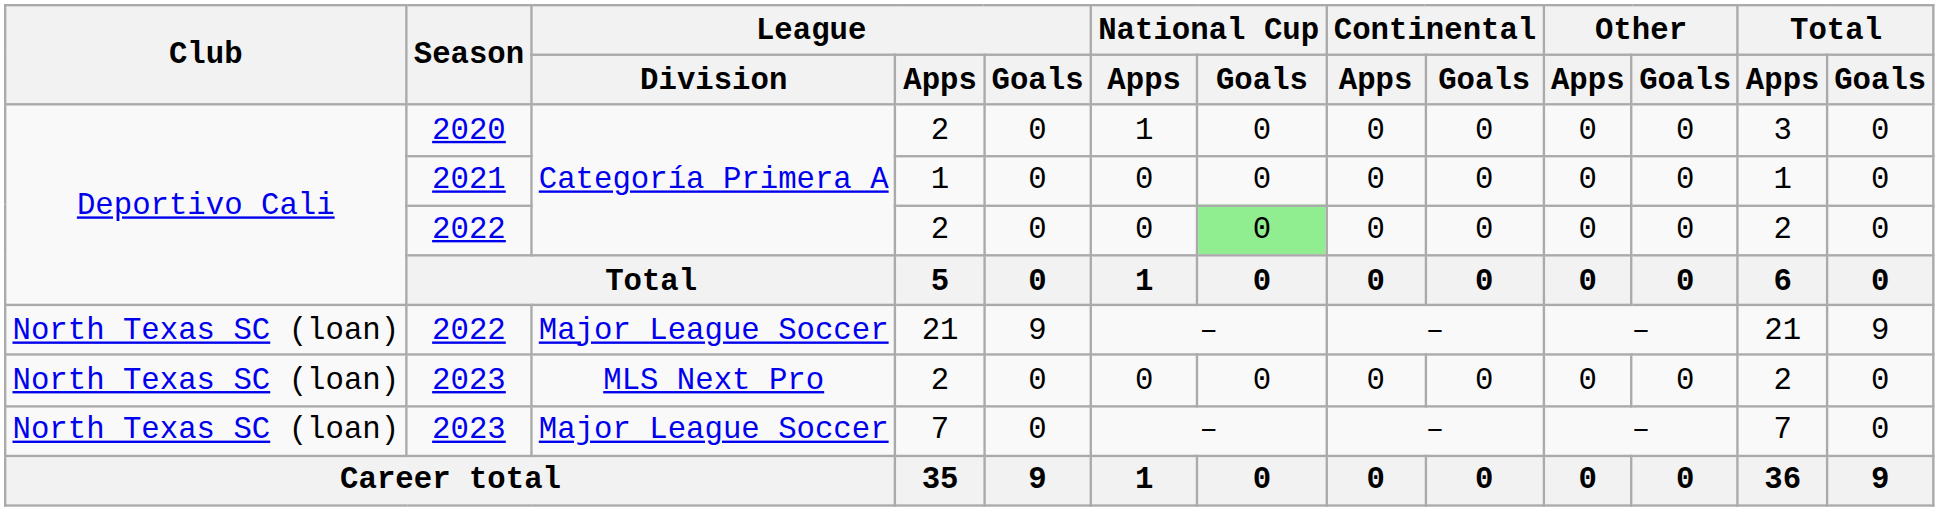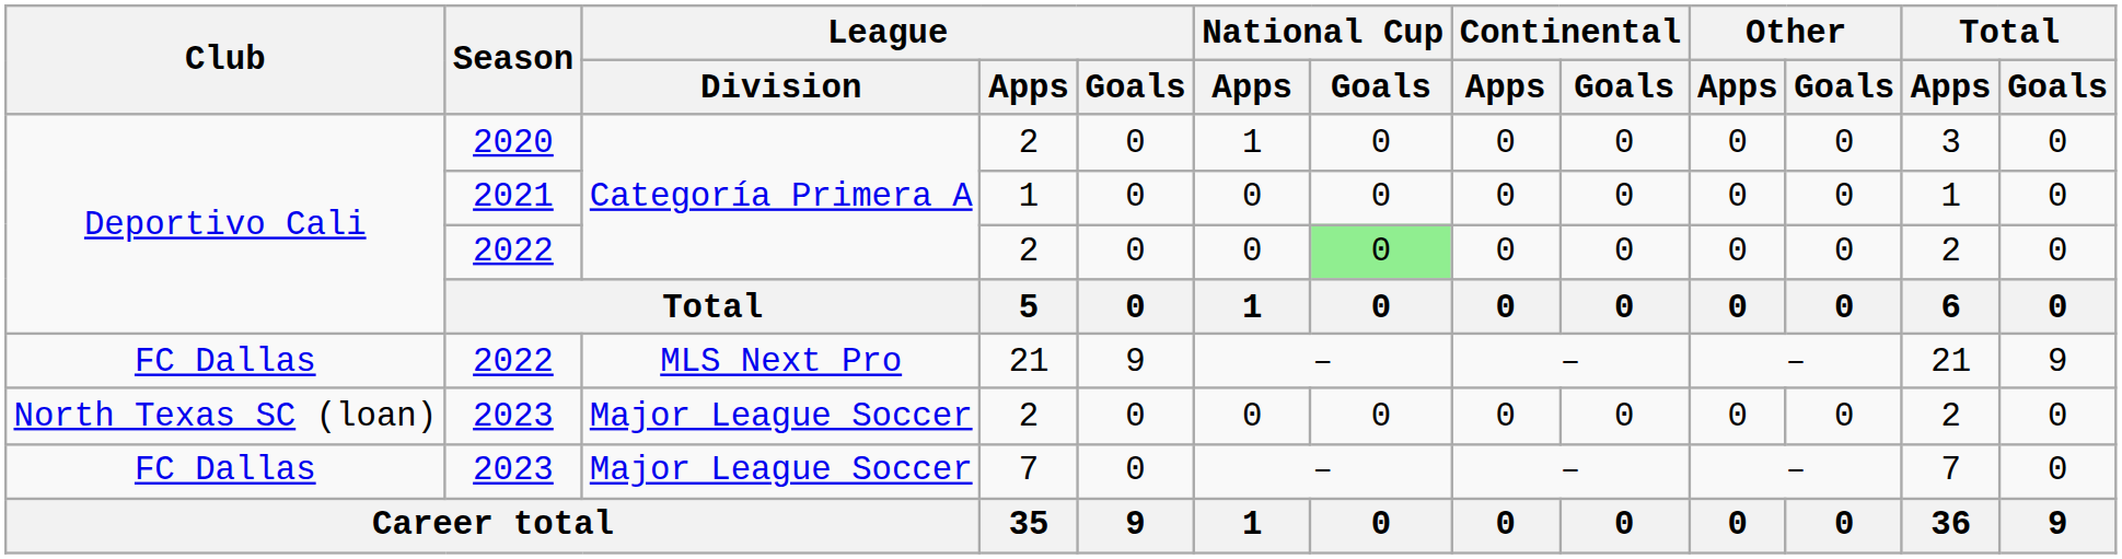 <table class="wikitable" style="text-align: center">
 <tr>
 <th rowspan="2">Club</th>
 <th rowspan="2">Season</th>
 <th colspan="3">League</th>
 <th colspan="2">National Cup</th>
 <th colspan="2">Continental</th>
 <th colspan="2">Other</th>
 <th colspan="2">Total</th>
 </tr>
 <tr>
 <th>Division</th>
 <th>Apps</th>
 <th>Goals</th>
 <th>Apps</th>
 <th>Goals</th>
 <th>Apps</th>
 <th>Goals</th>
 <th>Apps</th>
 <th>Goals</th>
 <th>Apps</th>
 <th>Goals</th>
 </tr>
 <tr>
 <td rowspan="4"><a href='#'>Deportivo Cali</a></td>
 <td><a href='#'>2020</a></td>
 <td rowspan="3"><a href='#'>Categoría Primera A</a></td>
 <td>2</td>
 <td>0</td>
 <td>1</td>
 <td>0</td>
 <td>0</td>
 <td>0</td>
 <td>0</td>
 <td>0</td>
 <td>3</td>
 <td>0</td>
 </tr>
 <tr>
 <td><a href='#'>2021</a></td>
 <td>1</td>
 <td>0</td>
 <td>0</td>
 <td>0</td>
 <td>0</td>
 <td>0</td>
 <td>0</td>
 <td>0</td>
 <td>1</td>
 <td>0</td>
 </tr>
 <tr>
 <td><a href='#'>2022</a></td>
 <td>2</td>
 <td>0</td>
 <td>0</td>
 <td style="background: lightgreen;">0</td>
 <td>0</td>
 <td>0</td>
 <td>0</td>
 <td>0</td>
 <td>2</td>
 <td>0</td>
 </tr>
 <tr>
 <th colspan="2"><strong>Total</strong></th>
 <th>5</th>
 <th>0</th>
 <th>1</th>
 <th>0</th>
 <th>0</th>
 <th>0</th>
 <th>0</th>
 <th>0</th>
 <th>6</th>
 <th>0</th>
 </tr>
 <tr>
-<td><a href='#'>North Texas SC</a> (loan)</td>
+<td><a href='#'>FC Dallas</a></td>
 <td><a href='#'>2022</a></td>
-<td><a href='#'>Major League Soccer</a></td>
+<td><a href='#'>MLS Next Pro</a></td>
 <td>21</td>
 <td>9</td>
 <td colspan="2">–</td>
 <td colspan="2">–</td>
 <td colspan="2">–</td>
 <td>21</td>
 <td>9</td>
 </tr>
 <tr>
 <td><a href='#'>North Texas SC</a> (loan)</td>
 <td><a href='#'>2023</a></td>
-<td><a href='#'>MLS Next Pro</a></td>
+<td><a href='#'>Major League Soccer</a></td>
 <td>2</td>
 <td>0</td>
 <td>0</td>
 <td>0</td>
 <td>0</td>
 <td>0</td>
 <td>0</td>
 <td>0</td>
 <td>2</td>
 <td>0</td>
 </tr>
 <tr>
-<td><a href='#'>North Texas SC</a> (loan)</td>
+<td><a href='#'>FC Dallas</a></td>
 <td><a href='#'>2023</a></td>
 <td><a href='#'>Major League Soccer</a></td>
 <td>7</td>
 <td>0</td>
 <td colspan="2">–</td>
 <td colspan="2">–</td>
 <td colspan="2">–</td>
 <td>7</td>
 <td>0</td>
 </tr>
 <tr>
 <th colspan="3"><strong>Career total</strong></th>
 <th>35</th>
 <th>9</th>
 <th>1</th>
 <th>0</th>
 <th>0</th>
 <th>0</th>
 <th>0</th>
 <th>0</th>
 <th>36</th>
 <th>9</th>
 </tr>
 </table>
